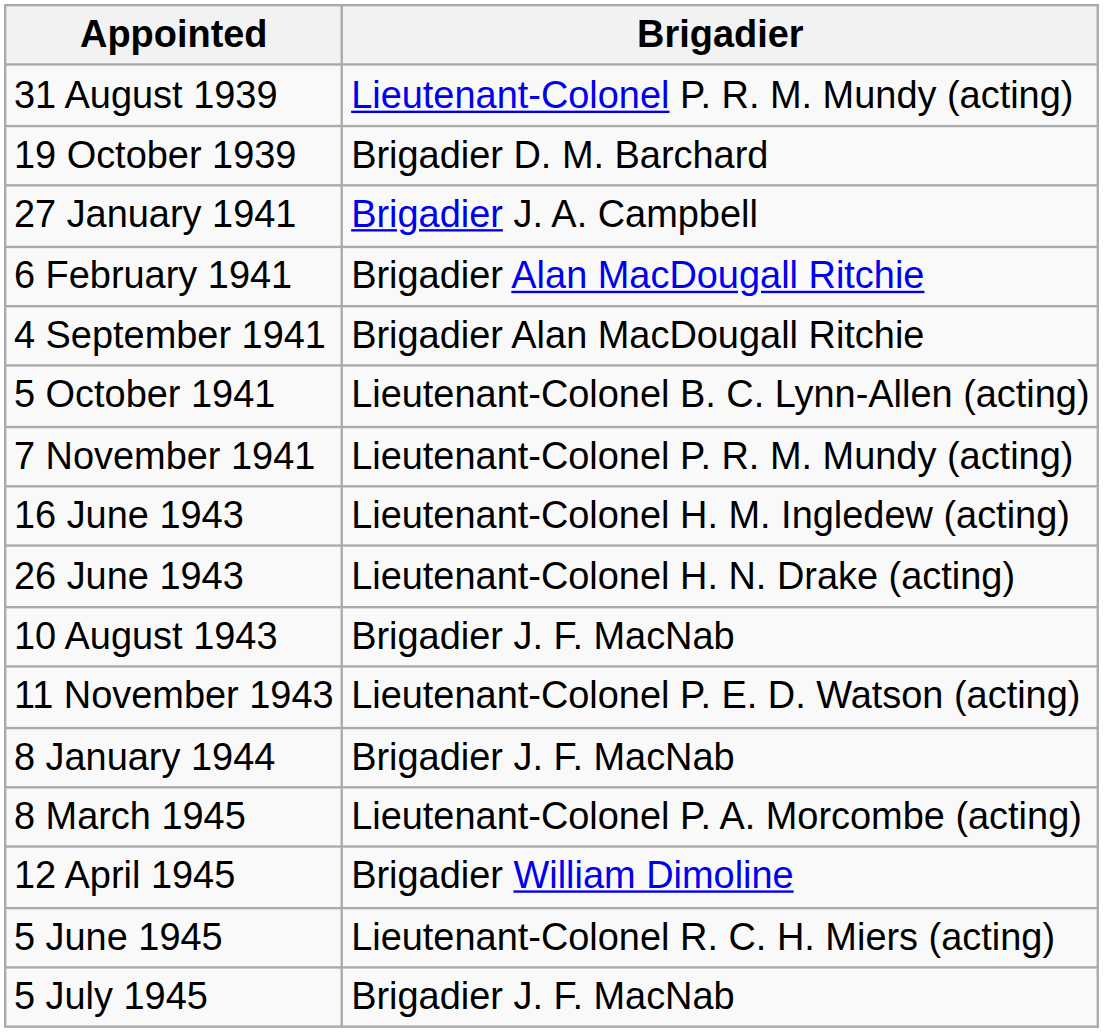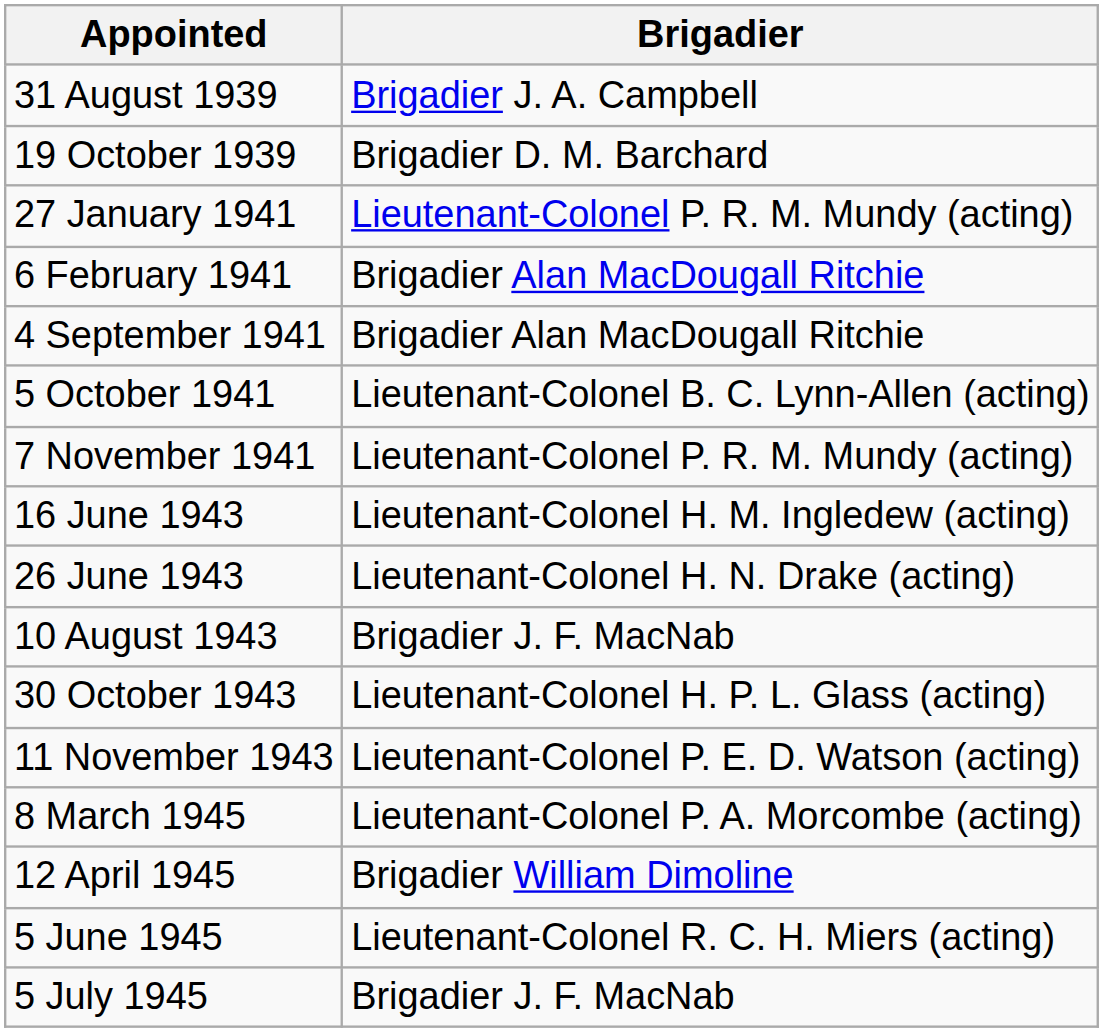 <table class="wikitable" style="text-align: left; border-spacing: 2px; border: 1px solid darkgray;">
 <tr>
 <th>Appointed</th>
 <th>Brigadier</th>
 </tr>
 <tr>
 <td>31 August 1939</td>
-<td><a href='#'>Lieutenant-Colonel</a> P. R. M. Mundy (acting)</td>
+<td><a href='#'>Brigadier</a> J. A. Campbell</td>
 </tr>
 <tr>
 <td>19 October 1939</td>
 <td>Brigadier D. M. Barchard</td>
 </tr>
 <tr>
 <td>27 January 1941</td>
-<td><a href='#'>Brigadier</a> J. A. Campbell</td>
+<td><a href='#'>Lieutenant-Colonel</a> P. R. M. Mundy (acting)</td>
 </tr>
 <tr>
 <td>6 February 1941</td>
 <td>Brigadier <a href='#'>Alan MacDougall Ritchie</a></td>
 </tr>
 <tr>
 <td>4 September 1941</td>
 <td>Brigadier Alan MacDougall Ritchie</td>
 </tr>
 <tr>
 <td>5 October 1941</td>
 <td>Lieutenant-Colonel B. C. Lynn-Allen (acting)</td>
 </tr>
 <tr>
 <td>7 November 1941</td>
 <td>Lieutenant-Colonel P. R. M. Mundy (acting)</td>
 </tr>
 <tr>
 <td>16 June 1943</td>
 <td>Lieutenant-Colonel H. M. Ingledew (acting)</td>
 </tr>
 <tr>
 <td>26 June 1943</td>
 <td>Lieutenant-Colonel H. N. Drake (acting)</td>
 </tr>
 <tr>
 <td>10 August 1943</td>
 <td>Brigadier J. F. MacNab</td>
 </tr>
 <tr>
+<td>30 October 1943</td>
+<td>Lieutenant-Colonel H. P. L. Glass (acting)</td>
+</tr>
+<tr>
 <td>11 November 1943</td>
 <td>Lieutenant-Colonel P. E. D. Watson (acting)</td>
-</tr>
-<tr>
-<td>8 January 1944</td>
-<td>Brigadier J. F. MacNab</td>
 </tr>
 <tr>
 <td>8 March 1945</td>
 <td>Lieutenant-Colonel P. A. Morcombe (acting)</td>
 </tr>
 <tr>
 <td>12 April 1945</td>
 <td>Brigadier <a href='#'>William Dimoline</a></td>
 </tr>
 <tr>
 <td>5 June 1945</td>
 <td>Lieutenant-Colonel R. C. H. Miers (acting)</td>
 </tr>
 <tr>
 <td>5 July 1945</td>
 <td>Brigadier J. F. MacNab</td>
 </tr>
 </table>
